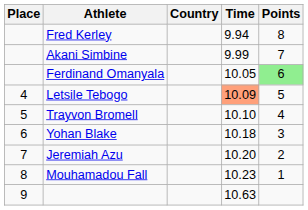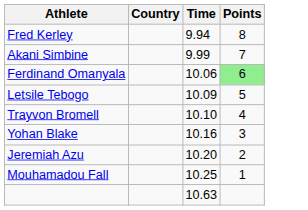 <table class="wikitable">
 <tr>
-<th>Place</th>
 <th>Athlete</th>
 <th>Country</th>
 <th>Time</th>
 <th>Points</th>
 </tr>
 <tr>
-<td align=center></td>
 <td><a href='#'>Fred Kerley</a></td>
 <td></td>
 <td>9.94</td>
 <td align=center>8</td>
 </tr>
 <tr>
-<td align=center></td>
 <td><a href='#'>Akani Simbine</a></td>
 <td></td>
 <td>9.99</td>
 <td align=center>7</td>
 </tr>
 <tr>
-<td align=center></td>
 <td><a href='#'>Ferdinand Omanyala</a></td>
 <td></td>
-<td>10.05</td>
+<td>10.06</td>
 <td align=center style="background: lightgreen;">6</td>
 </tr>
 <tr>
-<td align=center>4</td>
 <td><a href='#'>Letsile Tebogo</a></td>
 <td></td>
-<td style="background: lightsalmon;">10.09</td>
+<td>10.09</td>
 <td align=center>5</td>
 </tr>
 <tr>
-<td align=center>5</td>
 <td><a href='#'>Trayvon Bromell</a></td>
 <td></td>
 <td>10.10</td>
 <td align=center>4</td>
 </tr>
 <tr>
-<td align=center>6</td>
 <td><a href='#'>Yohan Blake</a></td>
 <td></td>
-<td>10.18</td>
+<td>10.16</td>
 <td align=center>3</td>
 </tr>
 <tr>
-<td align=center>7</td>
 <td><a href='#'>Jeremiah Azu</a></td>
 <td></td>
 <td>10.20</td>
 <td align=center>2</td>
 </tr>
 <tr>
-<td align=center>8</td>
 <td><a href='#'>Mouhamadou Fall</a></td>
 <td></td>
-<td>10.23</td>
+<td>10.25</td>
 <td align=center>1</td>
 </tr>
 <tr>
-<td align=center>9</td>
 <td></td>
 <td></td>
 <td>10.63</td>
 <td align=center></td>
 </tr>
 </table>
